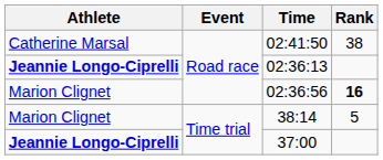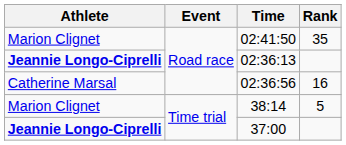 <table class=wikitable style=font-size:90%;text-align:center>
 <tr>
 <th>Athlete</th>
 <th>Event</th>
 <th>Time</th>
 <th>Rank</th>
 </tr>
 <tr>
-<td align=left><a href='#'>Catherine Marsal</a></td>
+<td align=left><a href='#'>Marion Clignet</a></td>
 <td align=left rowspan=3><a href='#'>Road race</a></td>
 <td>02:41:50</td>
-<td>38</td>
+<td>35</td>
 </tr>
 <tr>
 <td align=left><strong><a href='#'>Jeannie Longo-Ciprelli</a></strong></td>
 <td>02:36:13</td>
 <td></td>
 </tr>
 <tr>
-<td align=left><a href='#'>Marion Clignet</a></td>
+<td align=left><a href='#'>Catherine Marsal</a></td>
 <td>02:36:56</td>
-<td><strong>16</strong></td>
+<td>16</td>
 </tr>
 <tr>
 <td align=left><a href='#'>Marion Clignet</a></td>
 <td align=left rowspan=2><a href='#'>Time trial</a></td>
 <td>38:14</td>
 <td>5</td>
 </tr>
 <tr>
 <td align=left><strong><a href='#'>Jeannie Longo-Ciprelli</a></strong></td>
 <td>37:00</td>
 <td></td>
 </tr>
 </table>
